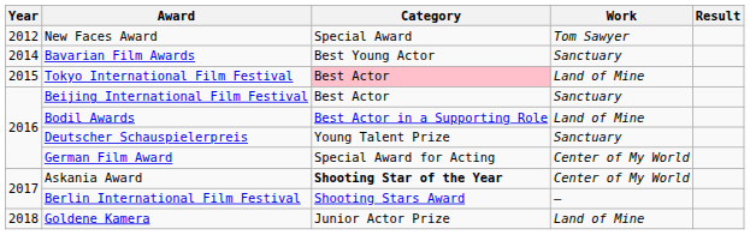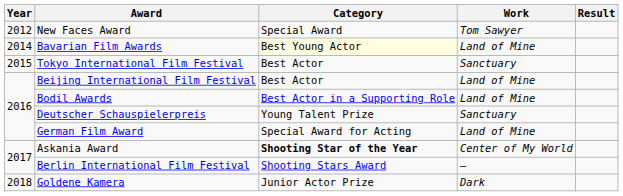 <table class="wikitable sortable">
 <tr>
 <th style="text-align:center;">Year</th>
 <th style="text-align:center;">Award</th>
 <th style="text-align:center;">Category</th>
 <th style="text-align:center;">Work</th>
 <th style="text-align:center;">Result</th>
 </tr>
 <tr>
 <td>2012</td>
 <td>New Faces Award</td>
 <td>Special Award</td>
 <td><em>Tom Sawyer</em></td>
 <td></td>
 </tr>
 <tr>
 <td>2014</td>
 <td><a href='#'>Bavarian Film Awards</a></td>
-<td>Best Young Actor</td>
-<td><em>Sanctuary</em></td>
+<td style="background: lightyellow;">Best Young Actor</td>
+<td><em>Land of Mine</em></td>
 <td></td>
 </tr>
 <tr>
 <td>2015</td>
 <td><a href='#'>Tokyo International Film Festival</a></td>
-<td style="background: pink;">Best Actor</td>
-<td><em>Land of Mine</em></td>
+<td>Best Actor</td>
+<td><em>Sanctuary</em></td>
 <td></td>
 </tr>
 <tr>
 <td rowspan="4">2016</td>
 <td><a href='#'>Beijing International Film Festival</a></td>
 <td>Best Actor</td>
-<td><em>Sanctuary</em></td>
+<td><em>Land of Mine</em></td>
 <td></td>
 </tr>
 <tr>
 <td><a href='#'>Bodil Awards</a></td>
 <td><a href='#'>Best Actor in a Supporting Role</a></td>
 <td><em>Land of Mine</em></td>
 <td></td>
 </tr>
 <tr>
 <td><a href='#'>Deutscher Schauspielerpreis</a></td>
 <td>Young Talent Prize</td>
 <td><em>Sanctuary</em></td>
 <td></td>
 </tr>
 <tr>
 <td><a href='#'>German Film Award</a></td>
 <td>Special Award for Acting</td>
-<td><em>Center of My World</em></td>
+<td><em>Land of Mine</em></td>
 <td></td>
 </tr>
 <tr>
 <td rowspan="2">2017</td>
 <td>Askania Award</td>
 <td><strong>Shooting Star of the Year</strong></td>
 <td><em>Center of My World</em></td>
 <td></td>
 </tr>
 <tr>
 <td><a href='#'>Berlin International Film Festival</a></td>
 <td><a href='#'>Shooting Stars Award</a></td>
 <td>—</td>
 <td></td>
 </tr>
 <tr>
 <td>2018</td>
 <td><a href='#'>Goldene Kamera</a></td>
 <td>Junior Actor Prize</td>
-<td><em>Land of Mine</em></td>
+<td><em>Dark</em></td>
 <td></td>
 </tr>
 </table>
